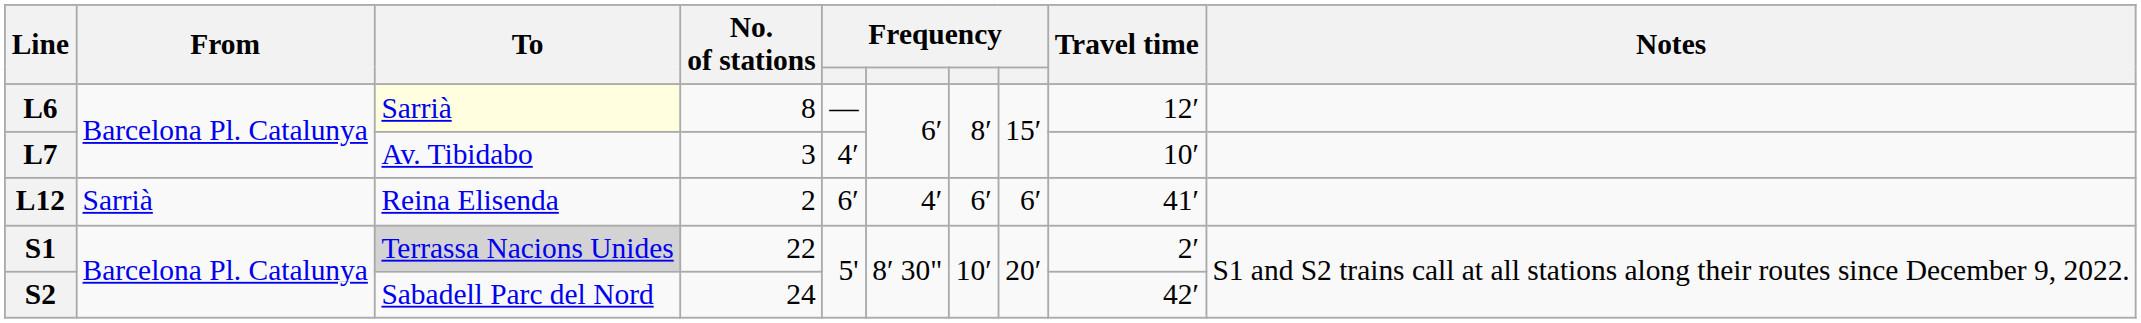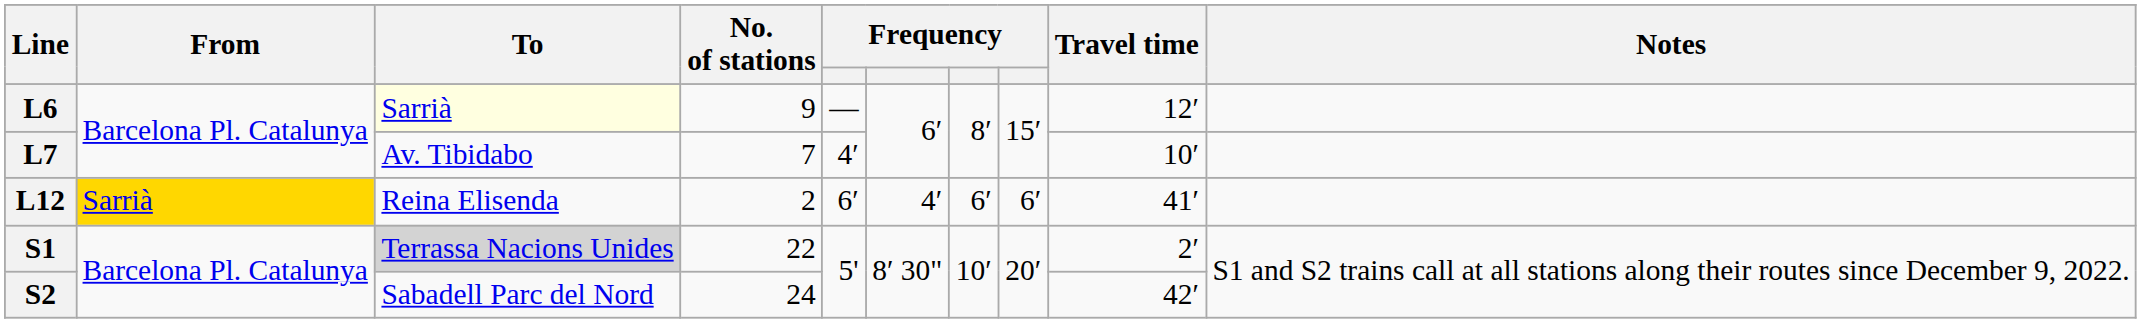 <table class="sortable wikitable">
 <tr>
 <th rowspan="2">Line</th>
 <th rowspan="2">From</th>
 <th rowspan="2">To</th>
 <th rowspan="2" data-sort-type="number">No.<br>of stations</th>
 <th colspan="4">Frequency</th>
 <th rowspan="2" data-sort-type="number">Travel time</th>
 <th rowspan="2" class="unsortable">Notes</th>
 </tr>
 <tr>
 <th data-sort-type="number"></th>
 <th data-sort-type="number"></th>
 <th data-sort-type="number"></th>
 <th data-sort-type="number"></th>
 </tr>
 <tr>
 <th align=center><span>L6</span></th>
 <td rowspan="2"><a href='#'>Barcelona Pl. Catalunya</a></td>
 <td style="background: lightyellow;"><a href='#'>Sarrià</a></td>
-<td style="text-align:right;">8</td>
+<td style="text-align:right;">9</td>
 <td style="text-align:center;">—</td>
 <td style="text-align:right;" rowspan="2">6′</td>
 <td style="text-align:right;" rowspan="2">8′</td>
 <td style="text-align:right;" rowspan="2">15′</td>
 <td style="text-align:right;">12′</td>
 </tr>
 <tr>
 <th align=center><span>L7</span></th>
 <td><a href='#'>Av. Tibidabo</a></td>
-<td style="text-align:right;">3</td>
+<td style="text-align:right;">7</td>
 <td style="text-align:right;">4′</td>
 <td style="text-align:right;">10′</td>
 <td></td>
 </tr>
 <tr>
 <th align=center><span>L12</span></th>
-<td><a href='#'>Sarrià</a></td>
+<td style="background: gold;"><a href='#'>Sarrià</a></td>
 <td><a href='#'>Reina Elisenda</a></td>
 <td style="text-align:right;">2</td>
 <td style="text-align:right;">6′</td>
 <td style="text-align:right;">4′</td>
 <td style="text-align:right;">6′</td>
 <td style="text-align:right;">6′</td>
 <td style="text-align:right;">41′</td>
 <td></td>
 </tr>
 <tr>
 <th align=center><span>S1</span></th>
 <td rowspan="5"><a href='#'>Barcelona Pl. Catalunya</a></td>
 <td style="background: lightgrey;"><a href='#'>Terrassa Nacions Unides</a></td>
 <td style="text-align:right;">22</td>
 <td style="text-align:right;" rowspan="2">5'</td>
 <td style="text-align:right;" rowspan="2">8′ 30"</td>
 <td style="text-align:right;" rowspan="2">10′</td>
 <td style="text-align:right;" rowspan="2">20′</td>
 <td style="text-align:right;">2′</td>
 <td rowspan="2">S1 and S2 trains call at all stations along their routes since December 9, 2022.</td>
 </tr>
 <tr>
 <th align=center><span>S2</span></th>
 <td><a href='#'>Sabadell Parc del Nord</a></td>
 <td style="text-align:right;">24</td>
 <td style="text-align:right;">42′</td>
 </tr>
 </table>
